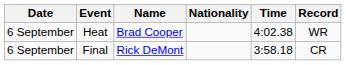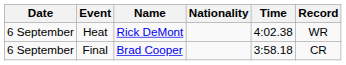 <table class=wikitable style=text-align:center>
 <tr>
 <th>Date</th>
 <th>Event</th>
 <th>Name</th>
 <th>Nationality</th>
 <th>Time</th>
 <th>Record</th>
 </tr>
 <tr>
 <td>6 September</td>
 <td>Heat</td>
-<td align=left><a href='#'>Brad Cooper</a></td>
+<td align=left><a href='#'>Rick DeMont</a></td>
 <td align=left></td>
 <td>4:02.38</td>
 <td>WR</td>
 </tr>
 <tr>
 <td>6 September</td>
 <td>Final</td>
-<td align=left><a href='#'>Rick DeMont</a></td>
+<td align=left><a href='#'>Brad Cooper</a></td>
 <td align=left></td>
 <td>3:58.18</td>
 <td>CR</td>
 </tr>
 </table>
